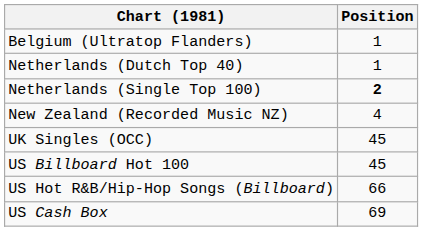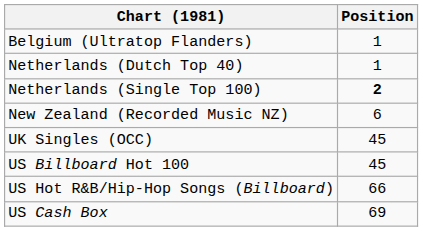 <table class="wikitable sortable">
 <tr>
 <th align="left">Chart (1981)</th>
 <th style="text-align:center;">Position</th>
 </tr>
 <tr>
 <td>Belgium (Ultratop Flanders)</td>
 <td align="center">1</td>
 </tr>
 <tr>
 <td>Netherlands (Dutch Top 40)</td>
 <td align="center">1</td>
 </tr>
 <tr>
 <td>Netherlands (Single Top 100)</td>
 <td align="center"><strong>2</strong></td>
 </tr>
 <tr>
 <td>New Zealand (Recorded Music NZ)</td>
-<td style="text-align:center;">4</td>
+<td style="text-align:center;">6</td>
 </tr>
 <tr>
 <td>UK Singles (OCC)</td>
 <td style="text-align:center;">45</td>
 </tr>
 <tr>
 <td>US <em>Billboard</em> Hot 100 </td>
 <td style="text-align:center;">45</td>
 </tr>
 <tr>
 <td>US Hot R&B/Hip-Hop Songs (<em>Billboard</em>)</td>
 <td style="text-align:center;">66</td>
 </tr>
 <tr>
 <td>US <em>Cash Box</em> </td>
 <td style="text-align:center;">69</td>
 </tr>
 </table>
